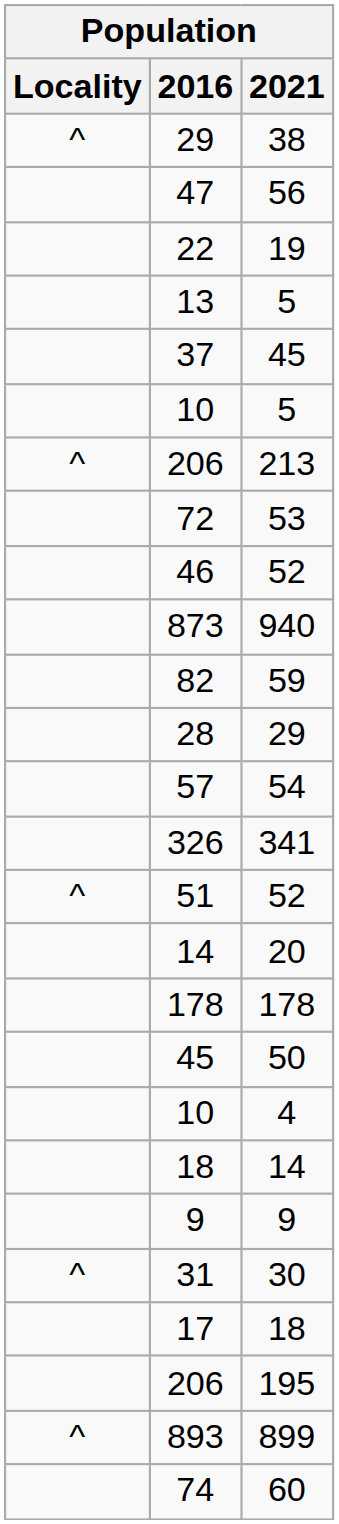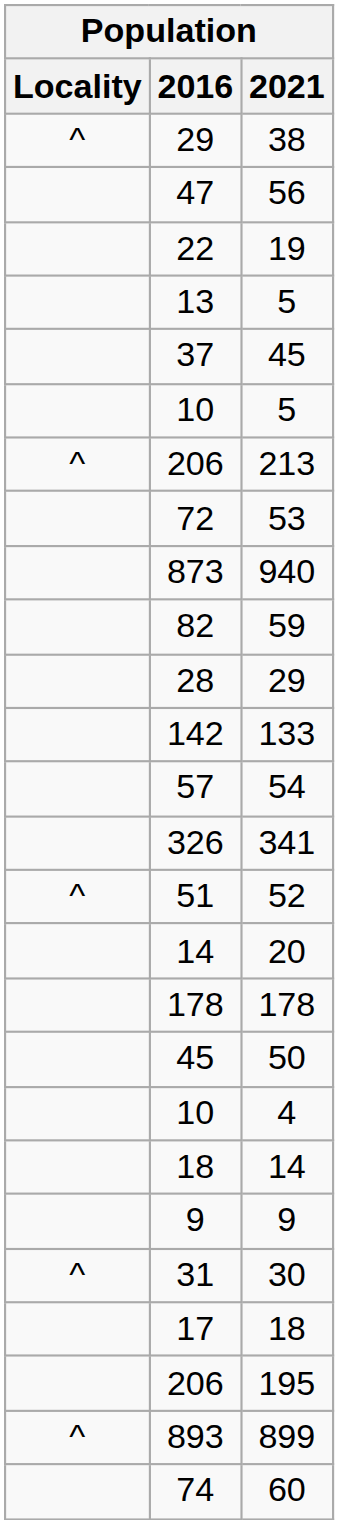 <table class="wikitable" style="text-align:center;">
 <tr>
 <th colspan="3" style="text-align:center;  font-weight:bold">Population</th>
 </tr>
 <tr>
 <th style="text-align:center; background:  font-weight:bold">Locality</th>
 <th style="text-align:center; background:  font-weight:bold"><strong>2016</strong></th>
 <th style="text-align:center; background:  font-weight:bold"><strong>2021</strong></th>
 </tr>
 <tr>
 <td>^</td>
 <td>29</td>
 <td>38</td>
 </tr>
 <tr>
 <td></td>
 <td>47</td>
 <td>56</td>
 </tr>
 <tr>
 <td></td>
 <td>22</td>
 <td>19</td>
 </tr>
 <tr>
 <td></td>
 <td>13</td>
 <td>5</td>
 </tr>
 <tr>
 <td></td>
 <td>37</td>
 <td>45</td>
 </tr>
 <tr>
 <td></td>
 <td>10</td>
 <td>5</td>
 </tr>
 <tr>
 <td>^</td>
 <td>206</td>
 <td>213</td>
 </tr>
 <tr>
 <td></td>
 <td>72</td>
 <td>53</td>
 </tr>
 <tr>
 <td></td>
-<td>46</td>
-<td>52</td>
-</tr>
-<tr>
-<td></td>
 <td>873</td>
 <td>940</td>
 </tr>
 <tr>
 <td></td>
 <td>82</td>
 <td>59</td>
 </tr>
 <tr>
 <td></td>
 <td>28</td>
 <td>29</td>
+</tr>
+<tr>
+<td></td>
+<td>142</td>
+<td>133</td>
 </tr>
 <tr>
 <td></td>
 <td>57</td>
 <td>54</td>
 </tr>
 <tr>
 <td></td>
 <td>326</td>
 <td>341</td>
 </tr>
 <tr>
 <td>^</td>
 <td>51</td>
 <td>52</td>
 </tr>
 <tr>
 <td></td>
 <td>14</td>
 <td>20</td>
 </tr>
 <tr>
 <td></td>
 <td>178</td>
 <td>178</td>
 </tr>
 <tr>
 <td></td>
 <td>45</td>
 <td>50</td>
 </tr>
 <tr>
 <td></td>
 <td>10</td>
 <td>4</td>
 </tr>
 <tr>
 <td></td>
 <td>18</td>
 <td>14</td>
 </tr>
 <tr>
 <td></td>
 <td>9</td>
 <td>9</td>
 </tr>
 <tr>
 <td>^</td>
 <td>31</td>
 <td>30</td>
 </tr>
 <tr>
 <td></td>
 <td>17</td>
 <td>18</td>
 </tr>
 <tr>
 <td></td>
 <td>206</td>
 <td>195</td>
 </tr>
 <tr>
 <td>^</td>
 <td>893</td>
 <td>899</td>
 </tr>
 <tr>
 <td></td>
 <td>74</td>
 <td>60</td>
 </tr>
 </table>
